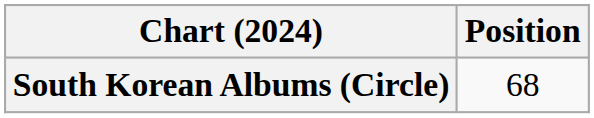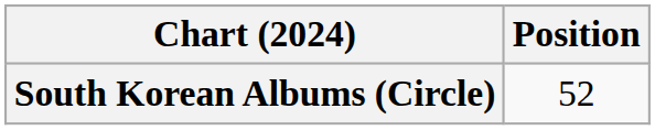 <table class="wikitable plainrowheaders" style="text-align:center">
 <tr>
 <th scope="col">Chart (2024)</th>
 <th scope="col">Position</th>
 </tr>
 <tr>
 <th scope="row">South Korean Albums (Circle)</th>
-<td>68</td>
+<td>52</td>
 </tr>
 </table>
